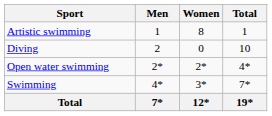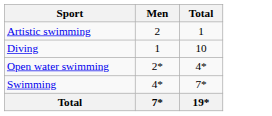 <table class="wikitable sortable" style="text-align:center;">
 <tr>
 <th width=180>Sport</th>
 <th width=55>Men</th>
-<th width=55>Women</th>
 <th width=55>Total</th>
 </tr>
 <tr>
 <td align=left><a href='#'>Artistic swimming</a></td>
-<td>1</td>
-<td>8</td>
+<td>2</td>
 <td>1</td>
 </tr>
 <tr>
 <td align=left><a href='#'>Diving</a></td>
-<td>2</td>
-<td>0</td>
+<td>1</td>
 <td>10</td>
 </tr>
 <tr>
 <td align=left><a href='#'>Open water swimming</a></td>
-<td>2*</td>
 <td>2*</td>
 <td>4*</td>
 </tr>
 <tr>
 <td align=left><a href='#'>Swimming</a></td>
 <td>4*</td>
-<td>3*</td>
 <td>7*</td>
 </tr>
 <tr>
 <th>Total</th>
 <th>7*</th>
-<th>12*</th>
 <th>19*</th>
 </tr>
 </table>
